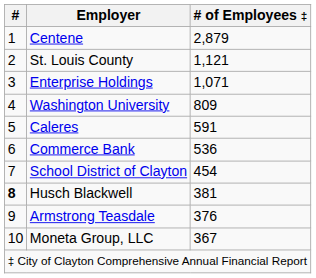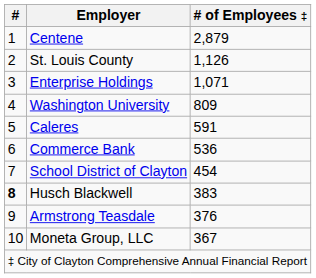 <table class="wikitable sortable">
 <tr>
 <th>#</th>
 <th>Employer</th>
 <th># of Employees <small>‡</small></th>
 </tr>
 <tr>
 <td>1</td>
 <td><a href='#'>Centene</a></td>
 <td>2,879</td>
 </tr>
 <tr>
 <td>2</td>
 <td>St. Louis County</td>
-<td>1,121</td>
+<td>1,126</td>
 </tr>
 <tr>
 <td>3</td>
 <td><a href='#'>Enterprise Holdings</a></td>
 <td>1,071</td>
 </tr>
 <tr>
 <td>4</td>
 <td><a href='#'>Washington University</a></td>
 <td>809</td>
 </tr>
 <tr>
 <td>5</td>
 <td><a href='#'>Caleres</a></td>
 <td>591</td>
 </tr>
 <tr>
 <td>6</td>
 <td><a href='#'>Commerce Bank</a></td>
 <td>536</td>
 </tr>
 <tr>
 <td>7</td>
 <td><a href='#'>School District of Clayton</a></td>
 <td>454</td>
 </tr>
 <tr>
 <td><strong>8</strong></td>
 <td>Husch Blackwell</td>
-<td>381</td>
+<td>383</td>
 </tr>
 <tr>
 <td>9</td>
 <td><a href='#'>Armstrong Teasdale</a></td>
 <td>376</td>
 </tr>
 <tr>
 <td>10</td>
 <td>Moneta Group, LLC</td>
 <td>367</td>
 </tr>
 <tr>
 <td colspan="3"><small>‡ City of Clayton Comprehensive Annual Financial Report</small></td>
 </tr>
 </table>
